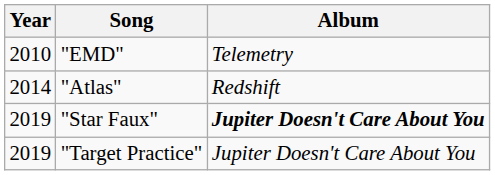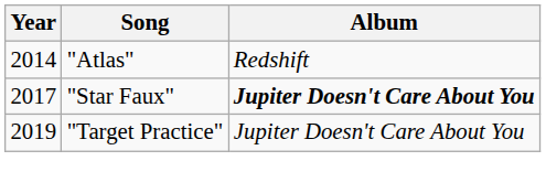 <table class="wikitable">
 <tr>
 <th>Year</th>
 <th>Song</th>
 <th>Album</th>
 </tr>
 <tr>
-<td align="center" valign="top">2010</td>
-<td align="left" valign="top">"EMD"</td>
-<td align="left" valign="top"><em>Telemetry</em></td>
-</tr>
-<tr>
 <td align="center" valign="top">2014</td>
 <td align="left" valign="top">"Atlas"</td>
 <td align="left" valign="top"><em>Redshift</em></td>
 </tr>
 <tr>
-<td align="center" valign="top">2019</td>
+<td align="center" valign="top">2017</td>
 <td align="left" valign="top">"Star Faux"</td>
 <td align="left" valign="top"><strong><em>Jupiter Doesn't Care About You</em></strong></td>
 </tr>
 <tr>
 <td align="center" valign="top">2019</td>
 <td align="left" valign="top">"Target Practice"</td>
 <td align="left" valign="top"><em>Jupiter Doesn't Care About You</em></td>
 </tr>
 </table>
